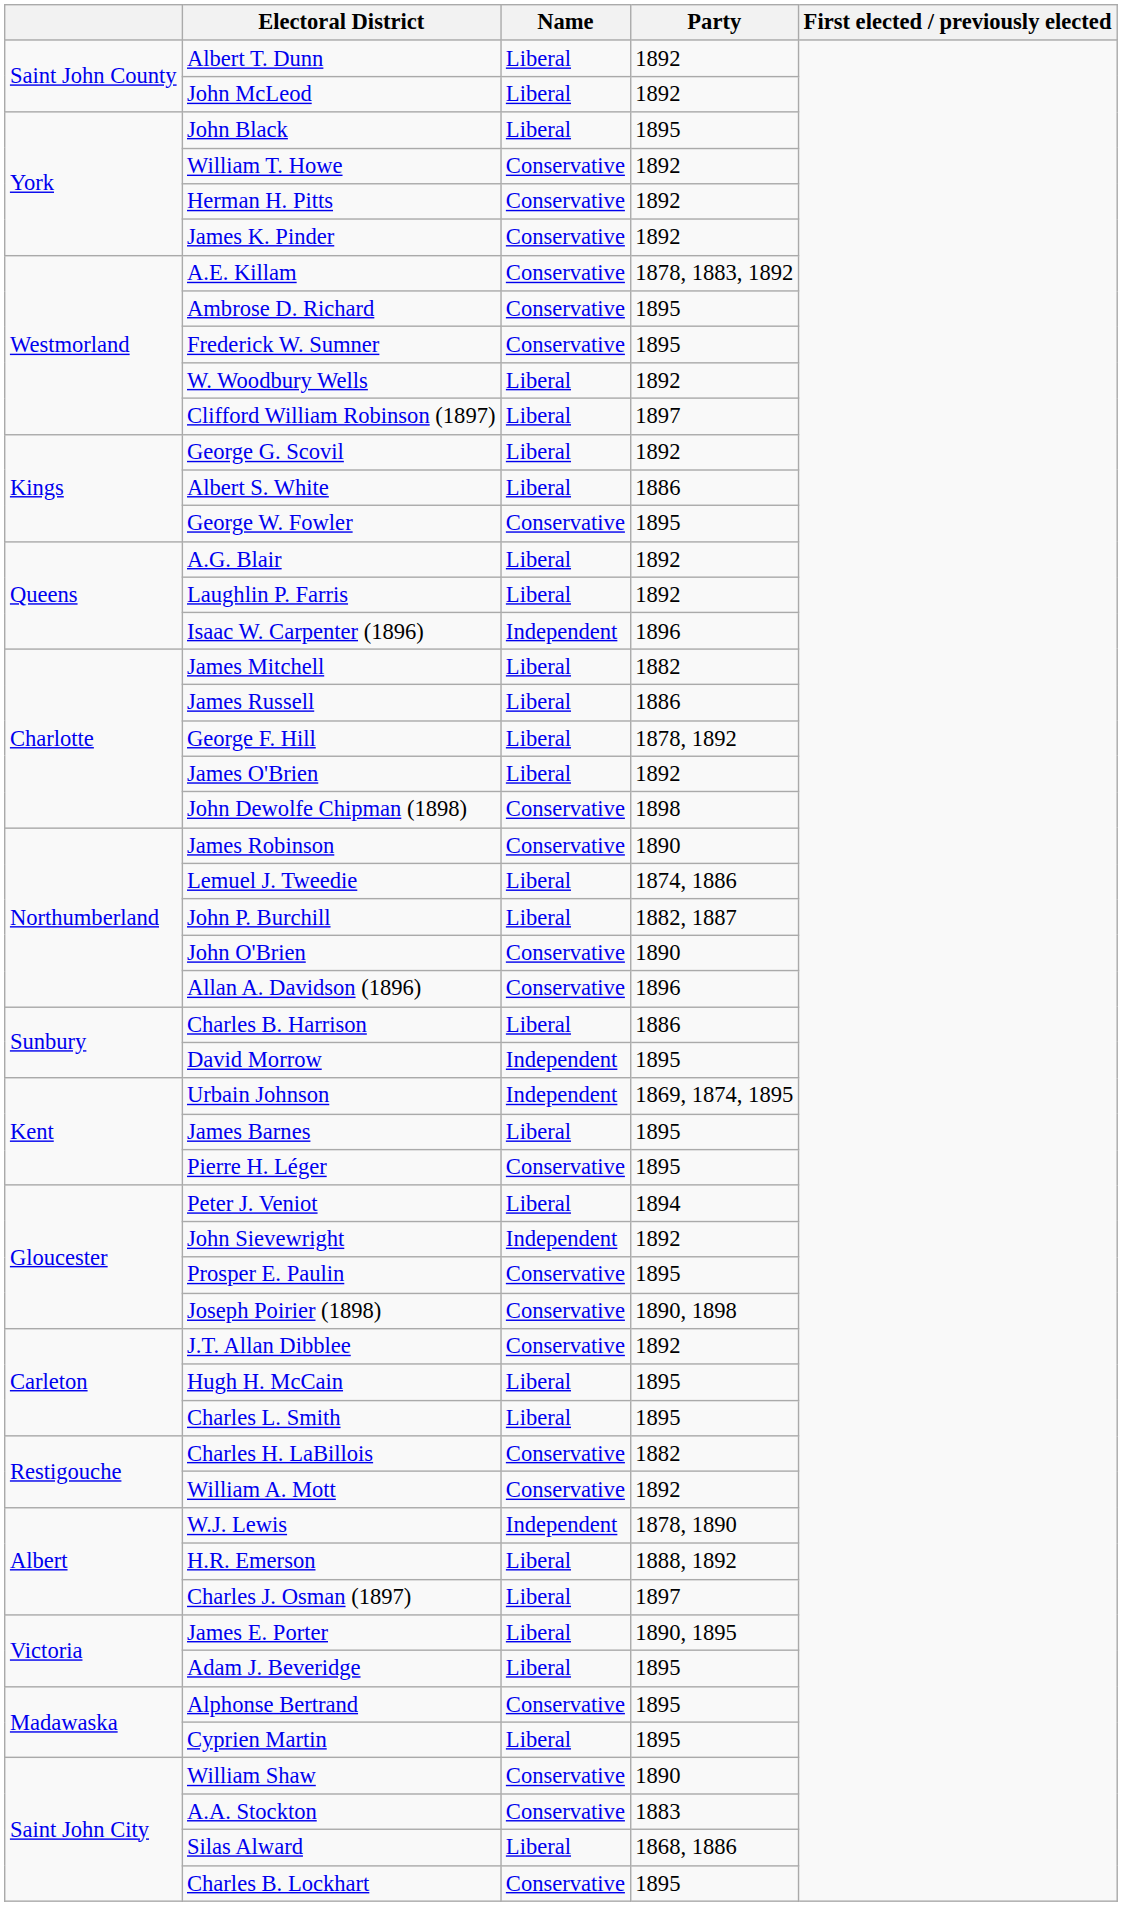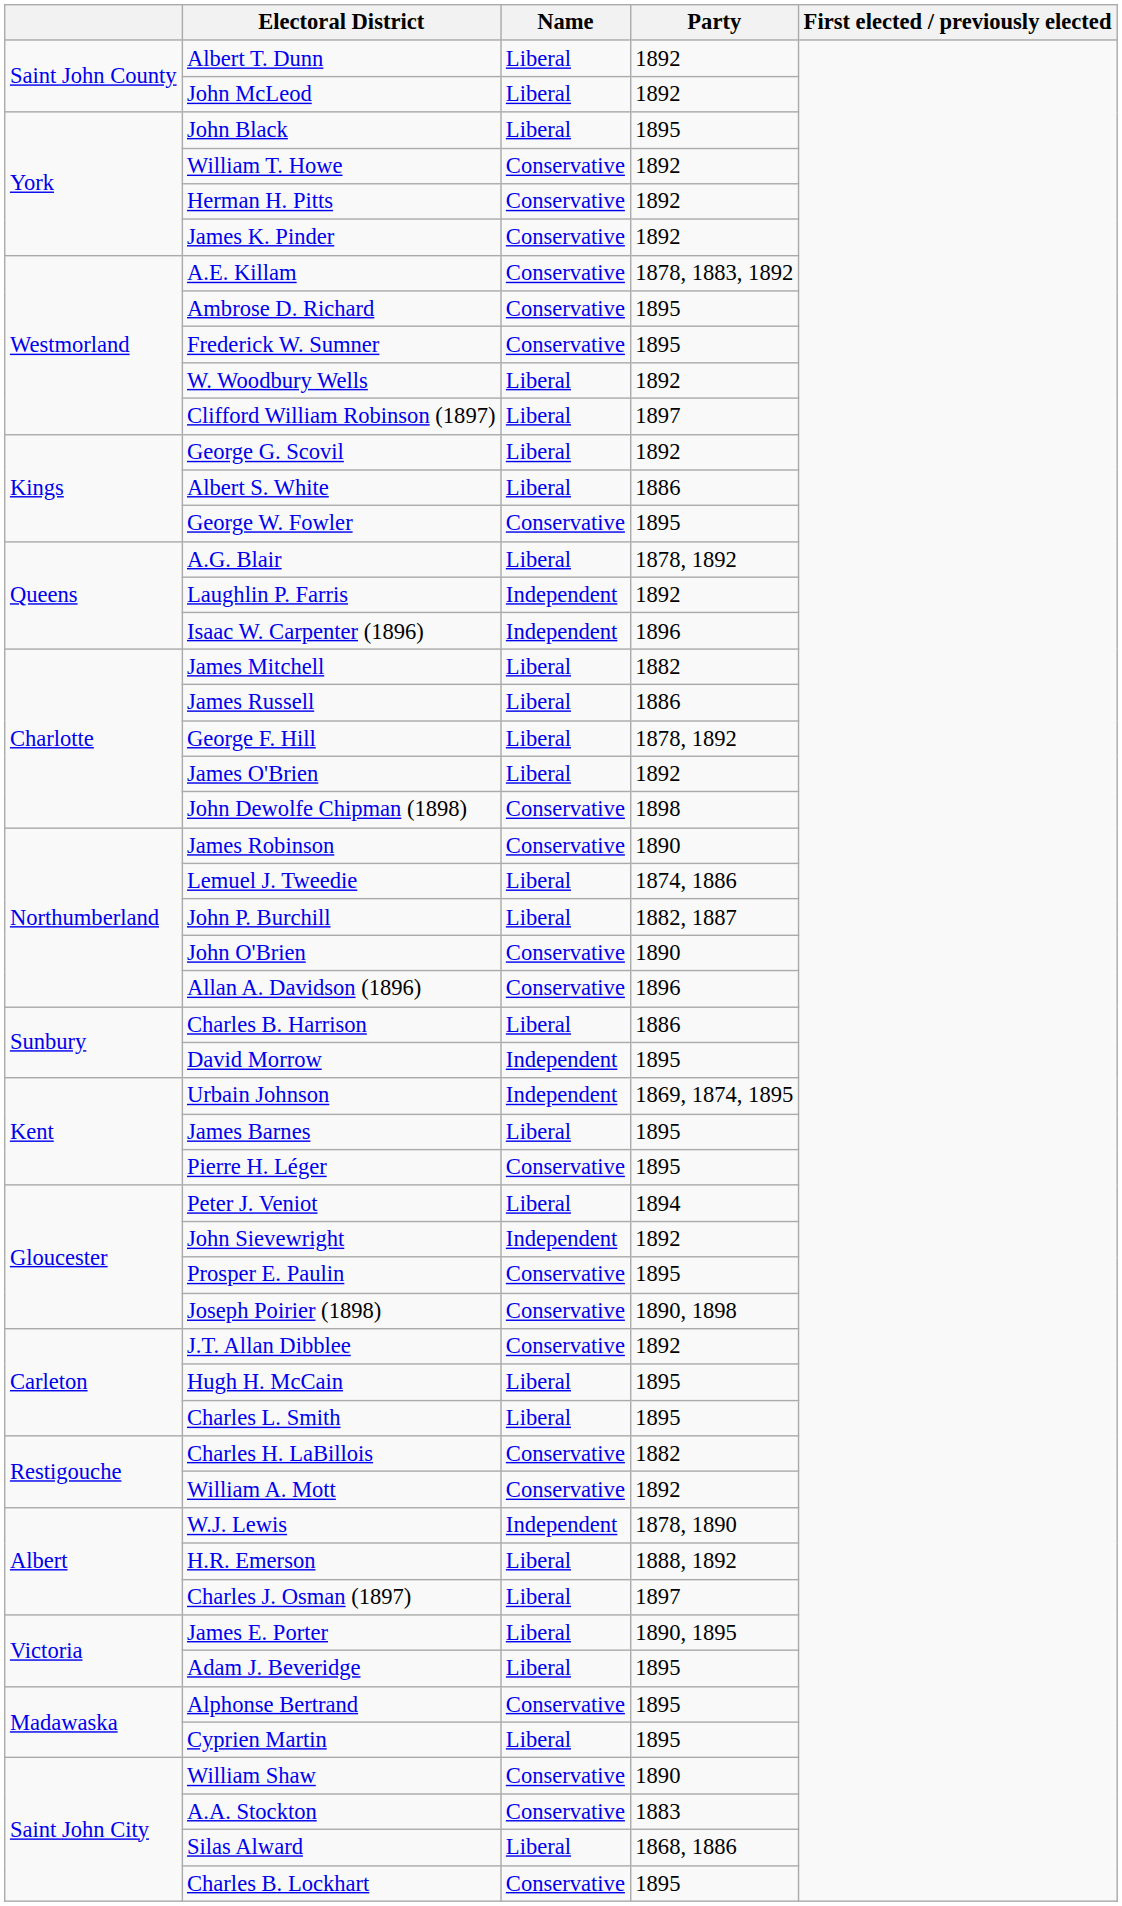 <table class="wikitable sortable">
 <tr>
 <th></th>
 <th>Electoral District</th>
 <th>Name</th>
 <th>Party</th>
 <th>First elected / previously elected</th>
 </tr>
 <tr>
 <td rowspan="2"><a href='#'>Saint John County</a></td>
 <td><a href='#'>Albert T. Dunn</a></td>
 <td><a href='#'>Liberal</a></td>
 <td>1892</td>
 </tr>
 <tr>
 <td><a href='#'>John McLeod</a></td>
 <td><a href='#'>Liberal</a></td>
 <td>1892</td>
 </tr>
 <tr>
 <td rowspan="4"><a href='#'>York</a></td>
 <td><a href='#'>John Black</a></td>
 <td><a href='#'>Liberal</a></td>
 <td>1895</td>
 </tr>
 <tr>
 <td><a href='#'>William T. Howe</a></td>
 <td><a href='#'>Conservative</a></td>
 <td>1892</td>
 </tr>
 <tr>
 <td><a href='#'>Herman H. Pitts</a></td>
 <td><a href='#'>Conservative</a></td>
 <td>1892</td>
 </tr>
 <tr>
 <td><a href='#'>James K. Pinder</a></td>
 <td><a href='#'>Conservative</a></td>
 <td>1892</td>
 </tr>
 <tr>
 <td rowspan="5"><a href='#'>Westmorland</a></td>
 <td><a href='#'>A.E. Killam</a></td>
 <td><a href='#'>Conservative</a></td>
 <td>1878, 1883, 1892</td>
 </tr>
 <tr>
 <td><a href='#'>Ambrose D. Richard</a></td>
 <td><a href='#'>Conservative</a></td>
 <td>1895</td>
 </tr>
 <tr>
 <td><a href='#'>Frederick W. Sumner</a></td>
 <td><a href='#'>Conservative</a></td>
 <td>1895</td>
 </tr>
 <tr>
 <td><a href='#'>W. Woodbury Wells</a></td>
 <td><a href='#'>Liberal</a></td>
 <td>1892</td>
 </tr>
 <tr>
 <td><a href='#'>Clifford William Robinson</a> (1897)</td>
 <td><a href='#'>Liberal</a></td>
 <td>1897</td>
 </tr>
 <tr>
 <td rowspan="3"><a href='#'>Kings</a></td>
 <td><a href='#'>George G. Scovil</a></td>
 <td><a href='#'>Liberal</a></td>
 <td>1892</td>
 </tr>
 <tr>
 <td><a href='#'>Albert S. White</a></td>
 <td><a href='#'>Liberal</a></td>
 <td>1886</td>
 </tr>
 <tr>
 <td><a href='#'>George W. Fowler</a></td>
 <td><a href='#'>Conservative</a></td>
 <td>1895</td>
 </tr>
 <tr>
 <td rowspan="3"><a href='#'>Queens</a></td>
 <td><a href='#'>A.G. Blair</a></td>
 <td><a href='#'>Liberal</a></td>
-<td>1892</td>
+<td>1878, 1892</td>
 </tr>
 <tr>
 <td><a href='#'>Laughlin P. Farris</a></td>
-<td><a href='#'>Liberal</a></td>
+<td><a href='#'>Independent</a></td>
 <td>1892</td>
 </tr>
 <tr>
 <td><a href='#'>Isaac W. Carpenter</a> (1896)</td>
 <td><a href='#'>Independent</a></td>
 <td>1896</td>
 </tr>
 <tr>
 <td rowspan="5"><a href='#'>Charlotte</a></td>
 <td><a href='#'>James Mitchell</a></td>
 <td><a href='#'>Liberal</a></td>
 <td>1882</td>
 </tr>
 <tr>
 <td><a href='#'>James Russell</a></td>
 <td><a href='#'>Liberal</a></td>
 <td>1886</td>
 </tr>
 <tr>
 <td><a href='#'>George F. Hill</a></td>
 <td><a href='#'>Liberal</a></td>
 <td>1878, 1892</td>
 </tr>
 <tr>
 <td><a href='#'>James O'Brien</a></td>
 <td><a href='#'>Liberal</a></td>
 <td>1892</td>
 </tr>
 <tr>
 <td><a href='#'>John Dewolfe Chipman</a> (1898)</td>
 <td><a href='#'>Conservative</a></td>
 <td>1898</td>
 </tr>
 <tr>
 <td rowspan="5"><a href='#'>Northumberland</a></td>
 <td><a href='#'>James Robinson</a></td>
 <td><a href='#'>Conservative</a></td>
 <td>1890</td>
 </tr>
 <tr>
 <td><a href='#'>Lemuel J. Tweedie</a></td>
 <td><a href='#'>Liberal</a></td>
 <td>1874, 1886</td>
 </tr>
 <tr>
 <td><a href='#'>John P. Burchill</a></td>
 <td><a href='#'>Liberal</a></td>
 <td>1882, 1887</td>
 </tr>
 <tr>
 <td><a href='#'>John O'Brien</a></td>
 <td><a href='#'>Conservative</a></td>
 <td>1890</td>
 </tr>
 <tr>
 <td><a href='#'>Allan A. Davidson</a> (1896)</td>
 <td><a href='#'>Conservative</a></td>
 <td>1896</td>
 </tr>
 <tr>
 <td rowspan="2"><a href='#'>Sunbury</a></td>
 <td><a href='#'>Charles B. Harrison</a></td>
 <td><a href='#'>Liberal</a></td>
 <td>1886</td>
 </tr>
 <tr>
 <td><a href='#'>David Morrow</a></td>
 <td><a href='#'>Independent</a></td>
 <td>1895</td>
 </tr>
 <tr>
 <td rowspan="3"><a href='#'>Kent</a></td>
 <td><a href='#'>Urbain Johnson</a></td>
 <td><a href='#'>Independent</a></td>
 <td>1869, 1874, 1895</td>
 </tr>
 <tr>
 <td><a href='#'>James Barnes</a></td>
 <td><a href='#'>Liberal</a></td>
 <td>1895</td>
 </tr>
 <tr>
 <td><a href='#'>Pierre H. Léger</a></td>
 <td><a href='#'>Conservative</a></td>
 <td>1895</td>
 </tr>
 <tr>
 <td rowspan="4"><a href='#'>Gloucester</a></td>
 <td><a href='#'>Peter J. Veniot</a></td>
 <td><a href='#'>Liberal</a></td>
 <td>1894</td>
 </tr>
 <tr>
 <td><a href='#'>John Sievewright</a></td>
 <td><a href='#'>Independent</a></td>
 <td>1892</td>
 </tr>
 <tr>
 <td><a href='#'>Prosper E. Paulin</a></td>
 <td><a href='#'>Conservative</a></td>
 <td>1895</td>
 </tr>
 <tr>
 <td><a href='#'>Joseph Poirier</a> (1898)</td>
 <td><a href='#'>Conservative</a></td>
 <td>1890, 1898</td>
 </tr>
 <tr>
 <td rowspan="3"><a href='#'>Carleton</a></td>
 <td><a href='#'>J.T. Allan Dibblee</a></td>
 <td><a href='#'>Conservative</a></td>
 <td>1892</td>
 </tr>
 <tr>
 <td><a href='#'>Hugh H. McCain</a></td>
 <td><a href='#'>Liberal</a></td>
 <td>1895</td>
 </tr>
 <tr>
 <td><a href='#'>Charles L. Smith</a></td>
 <td><a href='#'>Liberal</a></td>
 <td>1895</td>
 </tr>
 <tr>
 <td rowspan="2"><a href='#'>Restigouche</a></td>
 <td><a href='#'>Charles H. LaBillois</a></td>
 <td><a href='#'>Conservative</a></td>
 <td>1882</td>
 </tr>
 <tr>
 <td><a href='#'>William A. Mott</a></td>
 <td><a href='#'>Conservative</a></td>
 <td>1892</td>
 </tr>
 <tr>
 <td rowspan="3"><a href='#'>Albert</a></td>
 <td><a href='#'>W.J. Lewis</a></td>
 <td><a href='#'>Independent</a></td>
 <td>1878, 1890</td>
 </tr>
 <tr>
 <td><a href='#'>H.R. Emerson</a></td>
 <td><a href='#'>Liberal</a></td>
 <td>1888, 1892</td>
 </tr>
 <tr>
 <td><a href='#'>Charles J. Osman</a> (1897)</td>
 <td><a href='#'>Liberal</a></td>
 <td>1897</td>
 </tr>
 <tr>
 <td rowspan="2"><a href='#'>Victoria</a></td>
 <td><a href='#'>James E. Porter</a></td>
 <td><a href='#'>Liberal</a></td>
 <td>1890, 1895</td>
 </tr>
 <tr>
 <td><a href='#'>Adam J. Beveridge</a></td>
 <td><a href='#'>Liberal</a></td>
 <td>1895</td>
 </tr>
 <tr>
 <td rowspan="2"><a href='#'>Madawaska</a></td>
 <td><a href='#'>Alphonse Bertrand</a></td>
 <td><a href='#'>Conservative</a></td>
 <td>1895</td>
 </tr>
 <tr>
 <td><a href='#'>Cyprien Martin</a></td>
 <td><a href='#'>Liberal</a></td>
 <td>1895</td>
 </tr>
 <tr>
 <td rowspan="4"><a href='#'>Saint John City</a></td>
 <td><a href='#'>William Shaw</a></td>
 <td><a href='#'>Conservative</a></td>
 <td>1890</td>
 </tr>
 <tr>
 <td><a href='#'>A.A. Stockton</a></td>
 <td><a href='#'>Conservative</a></td>
 <td>1883</td>
 </tr>
 <tr>
 <td><a href='#'>Silas Alward</a></td>
 <td><a href='#'>Liberal</a></td>
 <td>1868, 1886</td>
 </tr>
 <tr>
 <td><a href='#'>Charles B. Lockhart</a></td>
 <td><a href='#'>Conservative</a></td>
 <td>1895</td>
 </tr>
 </table>
